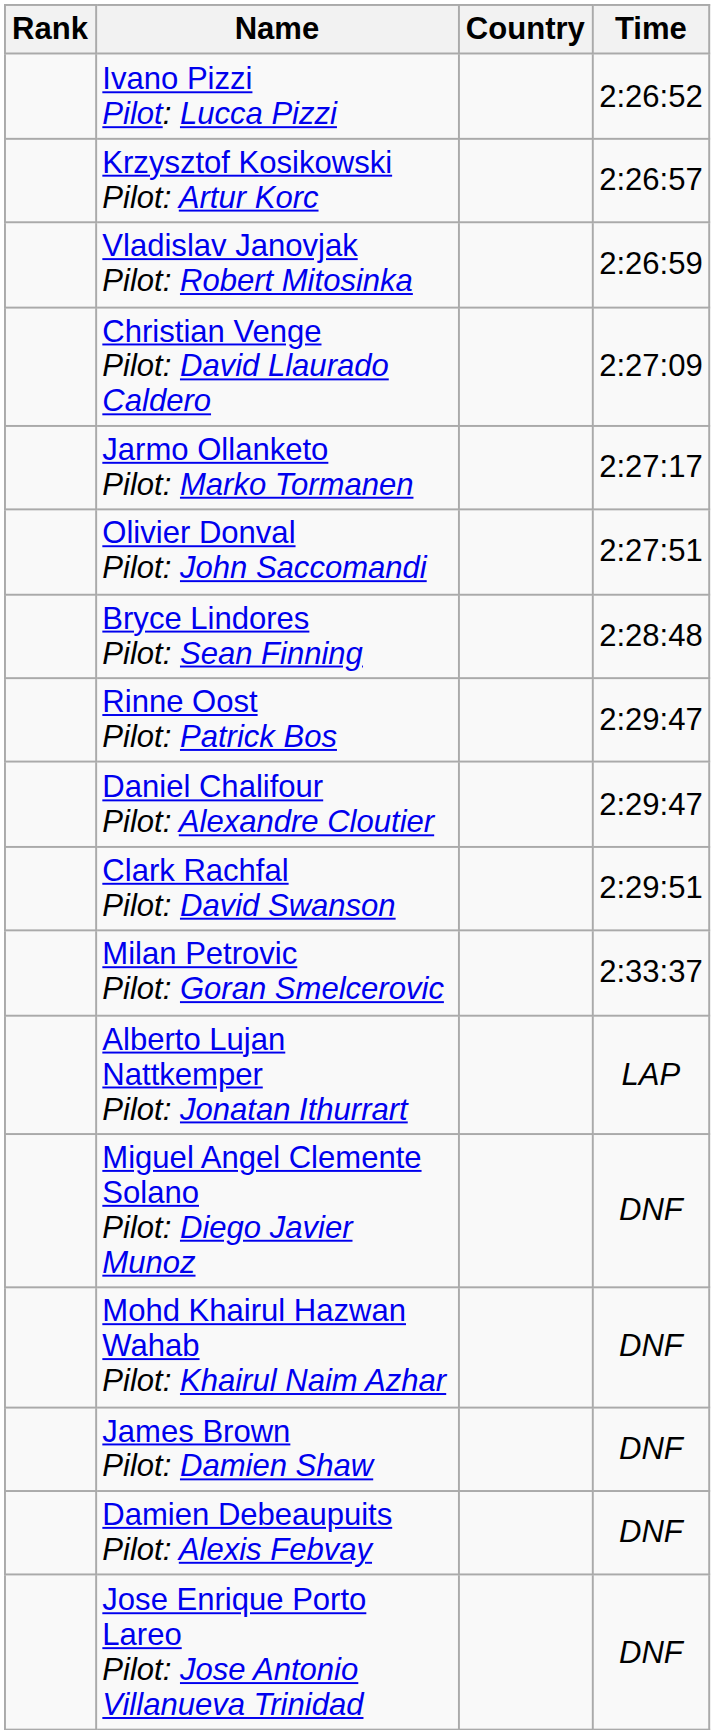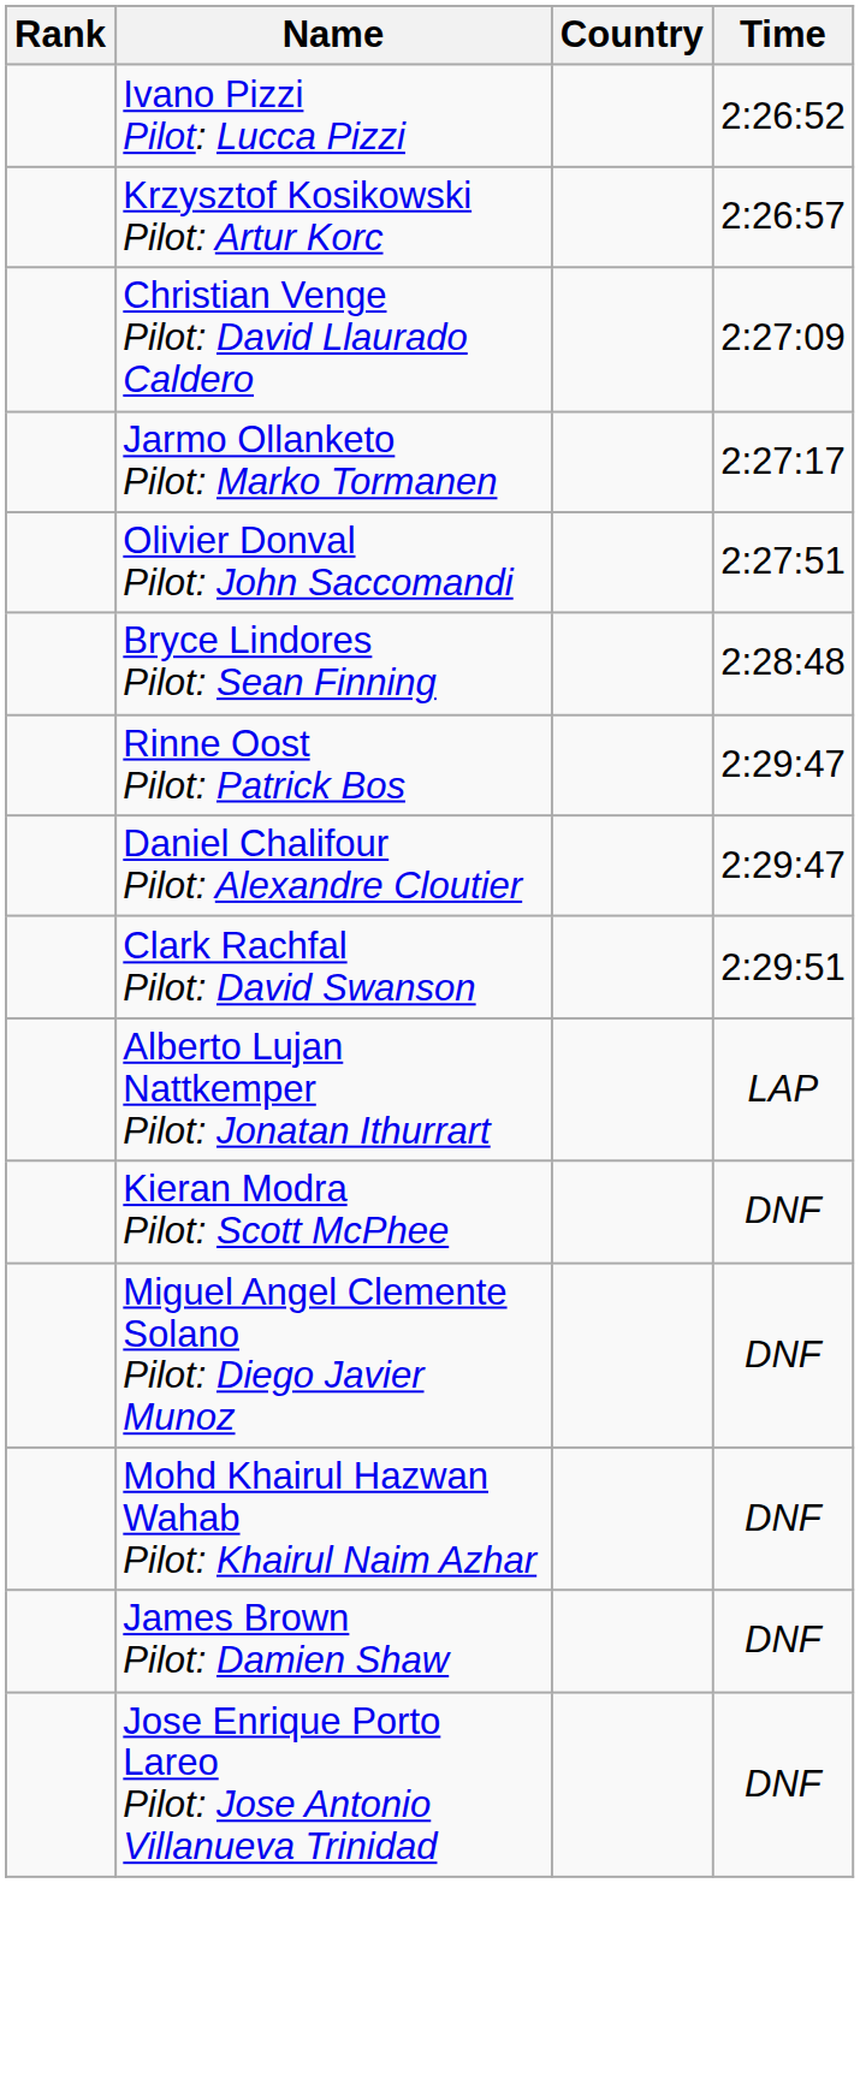 <table class="wikitable sortable">
 <tr>
 <th width=20>Rank</th>
 <th width=180>Name</th>
 <th>Country</th>
 <th>Time</th>
 </tr>
 <tr>
 <td align="center"></td>
 <td><a href='#'>Ivano Pizzi</a><br><em><a href='#'>Pilot</a>: <a href='#'>Lucca Pizzi</a></em></td>
 <td></td>
 <td align="center">2:26:52</td>
 </tr>
 <tr>
 <td align="center"></td>
 <td><a href='#'>Krzysztof Kosikowski</a><br><em>Pilot: <a href='#'>Artur Korc</a></em></td>
 <td></td>
 <td align="center">2:26:57</td>
-</tr>
-<tr>
-<td align="center"></td>
-<td><a href='#'>Vladislav Janovjak</a><br><em>Pilot: <a href='#'>Robert Mitosinka</a></em></td>
-<td></td>
-<td align="center">2:26:59</td>
 </tr>
 <tr>
 <td align="center"></td>
 <td><a href='#'>Christian Venge</a><br><em>Pilot: <a href='#'>David Llaurado Caldero</a></em></td>
 <td></td>
 <td align="center">2:27:09</td>
 </tr>
 <tr>
 <td align="center"></td>
 <td><a href='#'>Jarmo Ollanketo</a><br><em>Pilot: <a href='#'>Marko Tormanen</a></em></td>
 <td></td>
 <td align="center">2:27:17</td>
 </tr>
 <tr>
 <td align="center"></td>
 <td><a href='#'>Olivier Donval</a><br><em>Pilot: <a href='#'>John Saccomandi</a></em></td>
 <td></td>
 <td align="center">2:27:51</td>
 </tr>
 <tr>
 <td align="center"></td>
 <td><a href='#'>Bryce Lindores</a><br><em>Pilot: <a href='#'>Sean Finning</a></em></td>
 <td></td>
 <td align="center">2:28:48</td>
 </tr>
 <tr>
 <td align="center"></td>
 <td><a href='#'>Rinne Oost</a><br><em>Pilot: <a href='#'>Patrick Bos</a></em></td>
 <td></td>
 <td align="center">2:29:47</td>
 </tr>
 <tr>
 <td align="center"></td>
 <td><a href='#'>Daniel Chalifour</a><br><em>Pilot: <a href='#'>Alexandre Cloutier</a></em></td>
 <td></td>
 <td align="center">2:29:47</td>
 </tr>
 <tr>
 <td align="center"></td>
 <td><a href='#'>Clark Rachfal</a><br><em>Pilot: <a href='#'>David Swanson</a></em></td>
 <td></td>
 <td align="center">2:29:51</td>
 </tr>
 <tr>
 <td align="center"></td>
-<td><a href='#'>Milan Petrovic</a><br><em>Pilot: <a href='#'>Goran Smelcerovic</a></em></td>
+<td><a href='#'>Alberto Lujan Nattkemper</a><br><em>Pilot: <a href='#'>Jonatan Ithurrart</a></em></td>
 <td></td>
-<td align="center">2:33:37</td>
+<td align="center"><em>LAP</em></td>
 </tr>
 <tr>
 <td align="center"></td>
-<td><a href='#'>Alberto Lujan Nattkemper</a><br><em>Pilot: <a href='#'>Jonatan Ithurrart</a></em></td>
+<td><a href='#'>Kieran Modra</a><br><em>Pilot: <a href='#'>Scott McPhee</a></em></td>
 <td></td>
-<td align="center"><em>LAP</em></td>
+<td align="center"><em>DNF</em></td>
 </tr>
 <tr>
 <td align="center"></td>
 <td><a href='#'>Miguel Angel Clemente Solano</a><br><em>Pilot: <a href='#'>Diego Javier Munoz</a></em></td>
 <td></td>
 <td align="center"><em>DNF</em></td>
 </tr>
 <tr>
 <td align="center"></td>
 <td><a href='#'>Mohd Khairul Hazwan Wahab</a><br><em>Pilot: <a href='#'>Khairul Naim Azhar</a></em></td>
 <td></td>
 <td align="center"><em>DNF</em></td>
 </tr>
 <tr>
 <td align="center"></td>
 <td><a href='#'>James Brown</a><br><em>Pilot: <a href='#'>Damien Shaw</a></em></td>
 <td></td>
 <td align="center"><em>DNF</em></td>
 </tr>
 <tr>
 <td align="center"></td>
-<td><a href='#'>Damien Debeaupuits</a><br><em>Pilot: <a href='#'>Alexis Febvay</a></em></td>
-<td></td>
-<td align="center"><em>DNF</em></td>
-</tr>
-<tr>
-<td align="center"></td>
 <td><a href='#'>Jose Enrique Porto Lareo</a><br><em>Pilot: <a href='#'>Jose Antonio Villanueva Trinidad</a></em></td>
 <td></td>
 <td align="center"><em>DNF</em></td>
 </tr>
 </table>
